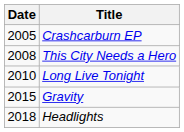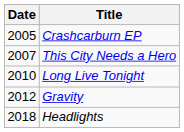 <table class="wikitable">
 <tr>
 <th>Date</th>
 <th>Title</th>
 </tr>
 <tr>
 <td>2005</td>
 <td><em><a href='#'>Crashcarburn EP</a></em></td>
 </tr>
 <tr>
-<td>2008</td>
+<td>2007</td>
 <td><em><a href='#'>This City Needs a Hero</a></em></td>
 </tr>
 <tr>
 <td>2010</td>
 <td><em><a href='#'>Long Live Tonight</a></em></td>
 </tr>
 <tr>
-<td>2015</td>
+<td>2012</td>
 <td><em><a href='#'>Gravity</a></em></td>
 </tr>
 <tr>
 <td>2018</td>
 <td><em>Headlights</em></td>
 </tr>
 </table>
